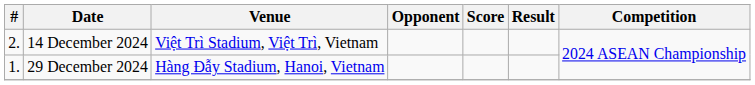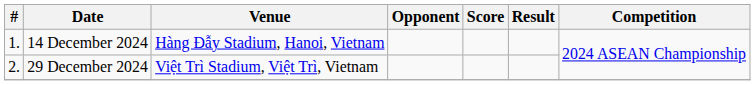 <table class="wikitable">
 <tr>
 <th>#</th>
 <th>Date</th>
 <th>Venue</th>
 <th>Opponent</th>
 <th>Score</th>
 <th>Result</th>
 <th>Competition</th>
 </tr>
 <tr>
-<td>2.</td>
+<td>1.</td>
 <td>14 December 2024</td>
-<td><a href='#'>Việt Trì Stadium</a>, <a href='#'>Việt Trì</a>, Vietnam</td>
+<td><a href='#'>Hàng Đẫy Stadium</a>, <a href='#'>Hanoi</a>, <a href='#'>Vietnam</a></td>
 <td></td>
 <td></td>
 <td></td>
 <td rowspan=2><a href='#'>2024 ASEAN Championship</a></td>
 </tr>
 <tr>
-<td>1.</td>
+<td>2.</td>
 <td>29 December 2024</td>
-<td><a href='#'>Hàng Đẫy Stadium</a>, <a href='#'>Hanoi</a>, <a href='#'>Vietnam</a></td>
+<td><a href='#'>Việt Trì Stadium</a>, <a href='#'>Việt Trì</a>, Vietnam</td>
 <td></td>
 <td></td>
 <td></td>
 </tr>
 <tr>
 </tr>
 </table>
